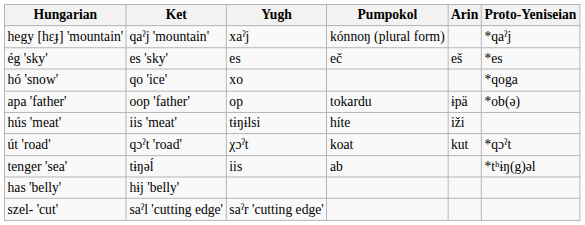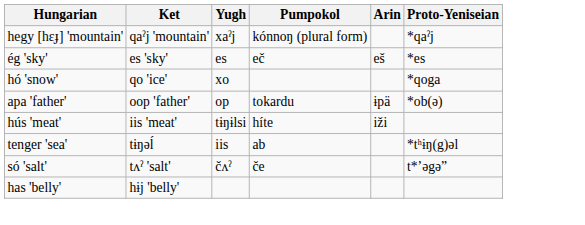 <table class="wikitable">
 <tr>
 <th>Hungarian</th>
 <th>Ket</th>
 <th>Yugh</th>
 <th>Pumpokol</th>
 <th>Arin</th>
 <th>Proto-Yeniseian</th>
 </tr>
 <tr>
 <td>hegy [hɛɟ] 'mountain'</td>
 <td>qaˀj 'mountain'</td>
 <td>xaˀj</td>
 <td>kónnoŋ (plural form)</td>
 <td></td>
 <td>*qaˀj</td>
 </tr>
 <tr>
 <td>ég 'sky'</td>
 <td>es 'sky'</td>
 <td>es</td>
 <td>eč</td>
 <td>eš</td>
 <td>*es</td>
 </tr>
 <tr>
 <td>hó 'snow'</td>
 <td>qo 'ice'</td>
 <td>xo</td>
 <td></td>
 <td></td>
 <td>*qoga</td>
 </tr>
 <tr>
 <td>apa 'father'</td>
 <td>oop 'father'</td>
 <td>op</td>
 <td>tokardu</td>
 <td>ɨpä</td>
 <td>*ob(ǝ)</td>
 </tr>
 <tr>
 <td>hús 'meat'</td>
 <td>iis 'meat'</td>
 <td>tɨŋɨlsi</td>
 <td>híte</td>
 <td>iži</td>
 <td></td>
 </tr>
 <tr>
-<td>út 'road'</td>
-<td>qɔˀt 'road'</td>
-<td>χɔˀt</td>
-<td>koat</td>
-<td>kut</td>
-<td>*qɔˀt</td>
-</tr>
-<tr>
 <td>tenger 'sea'</td>
 <td>tɨŋǝĺ</td>
 <td>iis</td>
 <td>ab</td>
 <td></td>
 <td>*tʰɨŋ(g)ǝl</td>
+</tr>
+<tr>
+<td>só 'salt'</td>
+<td>tʌˀ 'salt'</td>
+<td>čʌˀ</td>
+<td>če</td>
+<td></td>
+<td>t*’ǝgǝ”</td>
 </tr>
 <tr>
 <td>has 'belly'</td>
 <td>hɨj 'belly'</td>
 <td></td>
 <td></td>
 <td></td>
 <td></td>
 </tr>
-<tr>
-<td>szel- 'cut'</td>
-<td>saˀl 'cutting edge'</td>
-<td>saˀr 'cutting edge'</td>
-<td></td>
-<td></td>
-<td></td>
-</tr>
 </table>
